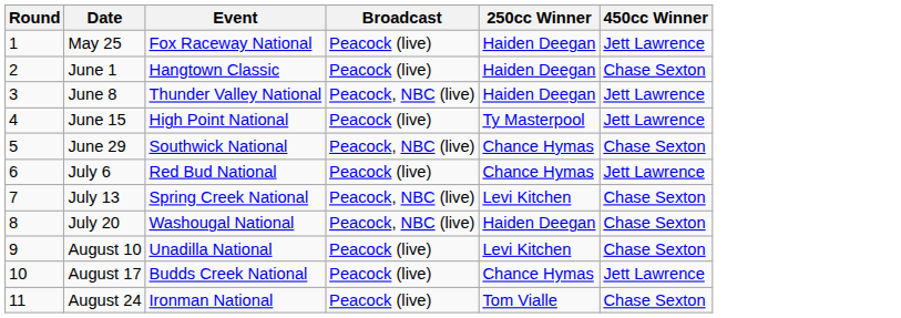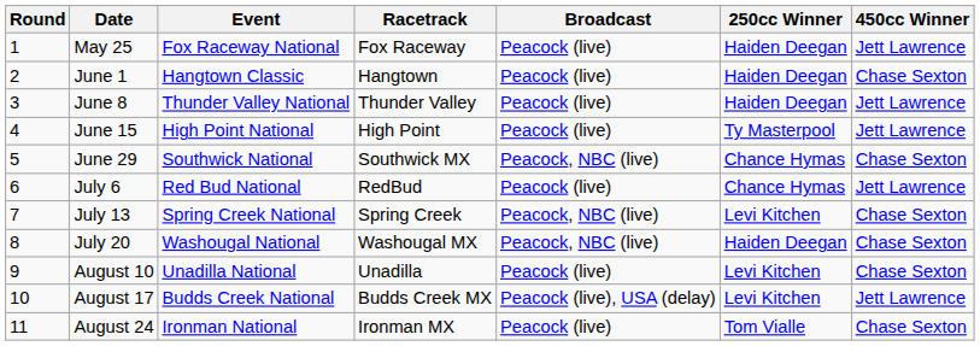 <table class="wikitable" style="font-size: 85%;">
 <tr>
 <th>Round</th>
 <th>Date</th>
 <th>Event</th>
+<th>Racetrack</th>
 <th>Broadcast</th>
 <th>250cc Winner</th>
 <th>450cc Winner</th>
 </tr>
 <tr>
 <td>1</td>
 <td>May 25</td>
 <td> <a href='#'>Fox Raceway National</a></td>
+<td>Fox Raceway</td>
 <td><a href='#'>Peacock</a> (live)</td>
 <td> <a href='#'>Haiden Deegan</a></td>
 <td> <a href='#'>Jett Lawrence</a></td>
 </tr>
 <tr>
 <td>2</td>
 <td>June 1</td>
 <td> <a href='#'>Hangtown Classic</a></td>
+<td>Hangtown</td>
 <td><a href='#'>Peacock</a> (live)</td>
 <td> <a href='#'>Haiden Deegan</a></td>
 <td> <a href='#'>Chase Sexton</a></td>
 </tr>
 <tr>
 <td>3</td>
 <td>June 8</td>
 <td> <a href='#'>Thunder Valley National</a></td>
-<td><a href='#'>Peacock</a>, <a href='#'>NBC</a> (live)</td>
+<td>Thunder Valley</td>
+<td><a href='#'>Peacock</a> (live)</td>
 <td> <a href='#'>Haiden Deegan</a></td>
 <td> <a href='#'>Jett Lawrence</a></td>
 </tr>
 <tr>
 <td>4</td>
 <td>June 15</td>
 <td> <a href='#'>High Point National</a></td>
+<td>High Point</td>
 <td><a href='#'>Peacock</a> (live)</td>
 <td> <a href='#'>Ty Masterpool</a></td>
 <td> <a href='#'>Jett Lawrence</a></td>
 </tr>
 <tr>
 <td>5</td>
 <td>June 29</td>
 <td> <a href='#'>Southwick National</a></td>
+<td>Southwick MX</td>
 <td><a href='#'>Peacock</a>, <a href='#'>NBC</a> (live)</td>
 <td> <a href='#'>Chance Hymas</a></td>
 <td> <a href='#'>Chase Sexton</a></td>
 </tr>
 <tr>
 <td>6</td>
 <td>July 6</td>
 <td> <a href='#'>Red Bud National</a></td>
+<td>RedBud</td>
 <td><a href='#'>Peacock</a> (live)</td>
 <td> <a href='#'>Chance Hymas</a></td>
 <td> <a href='#'>Jett Lawrence</a></td>
 </tr>
 <tr>
 <td>7</td>
 <td>July 13</td>
 <td> <a href='#'>Spring Creek National</a></td>
+<td>Spring Creek</td>
 <td><a href='#'>Peacock</a>, <a href='#'>NBC</a> (live)</td>
 <td> <a href='#'>Levi Kitchen</a></td>
 <td> <a href='#'>Chase Sexton</a></td>
 </tr>
 <tr>
 <td>8</td>
 <td>July 20</td>
 <td> <a href='#'>Washougal National</a></td>
+<td>Washougal MX</td>
 <td><a href='#'>Peacock</a>, <a href='#'>NBC</a> (live)</td>
 <td> <a href='#'>Haiden Deegan</a></td>
 <td> <a href='#'>Chase Sexton</a></td>
 </tr>
 <tr>
 <td>9</td>
 <td>August 10</td>
 <td> <a href='#'>Unadilla National</a></td>
+<td>Unadilla</td>
 <td><a href='#'>Peacock</a> (live)</td>
 <td> <a href='#'>Levi Kitchen</a></td>
 <td> <a href='#'>Chase Sexton</a></td>
 </tr>
 <tr>
 <td>10</td>
 <td>August 17</td>
 <td> <a href='#'>Budds Creek National</a></td>
-<td><a href='#'>Peacock</a> (live)</td>
-<td> <a href='#'>Chance Hymas</a></td>
+<td>Budds Creek MX</td>
+<td><a href='#'>Peacock</a> (live), <a href='#'>USA</a> (delay)</td>
+<td> <a href='#'>Levi Kitchen</a></td>
 <td> <a href='#'>Jett Lawrence</a></td>
 </tr>
 <tr>
 <td>11</td>
 <td>August 24</td>
 <td> <a href='#'>Ironman National</a></td>
+<td>Ironman MX</td>
 <td><a href='#'>Peacock</a> (live)</td>
 <td> <a href='#'>Tom Vialle</a></td>
 <td> <a href='#'>Chase Sexton</a></td>
 </tr>
 </table>
